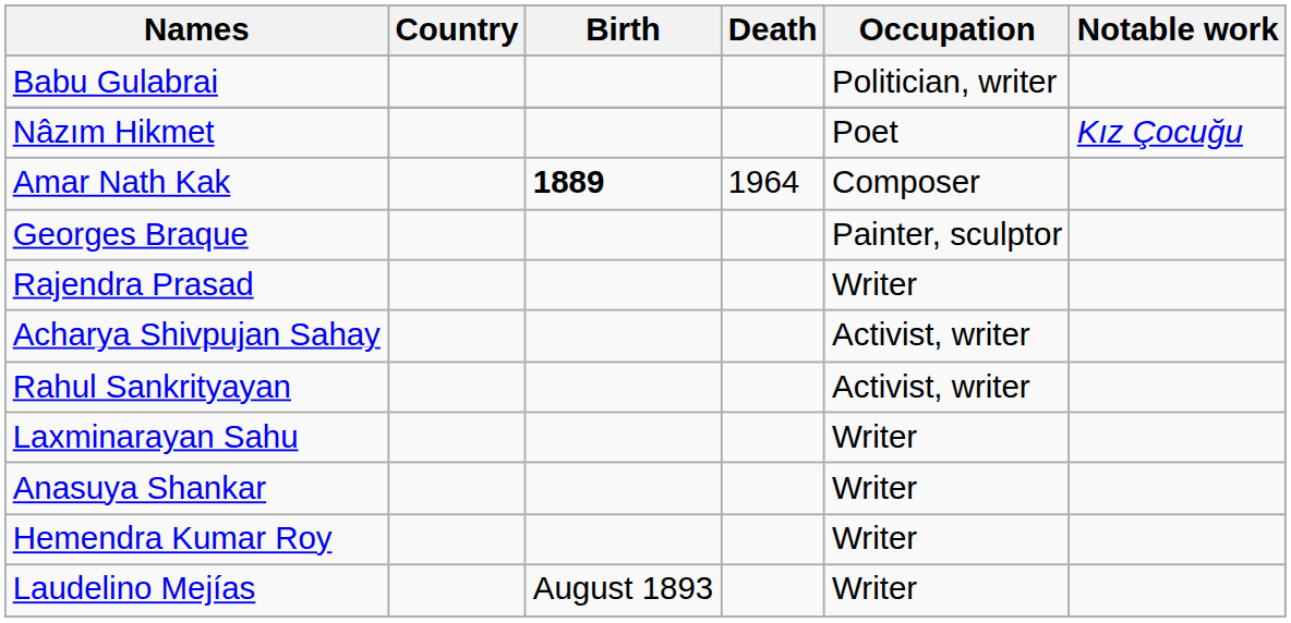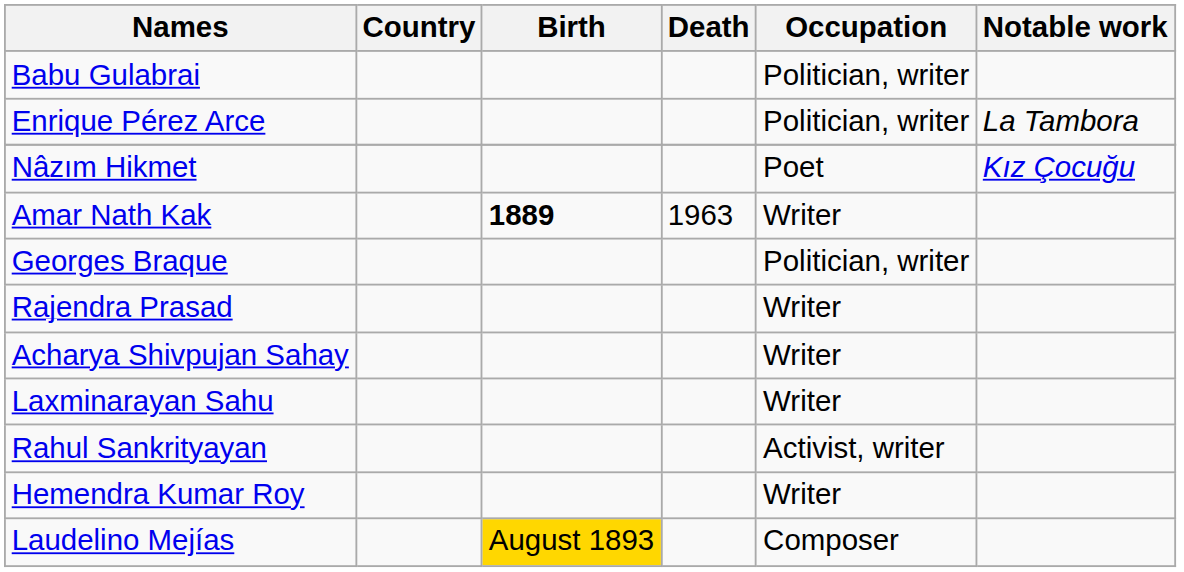 <table class="wikitable sortable" border="1" style="border-spacing:0; style="width:100%;">
 <tr>
 <th>Names</th>
 <th>Country</th>
 <th>Birth</th>
 <th>Death</th>
 <th>Occupation</th>
 <th>Notable work</th>
 </tr>
 <tr>
 <td><a href='#'>Babu Gulabrai</a></td>
 <td></td>
 <td></td>
 <td></td>
 <td>Politician, writer</td>
 <td></td>
 </tr>
 <tr>
+<td><a href='#'>Enrique Pérez Arce</a></td>
+<td></td>
+<td></td>
+<td></td>
+<td>Politician, writer</td>
+<td><em>La Tambora</em></td>
+</tr>
+<tr>
 </tr>
 <tr>
 <td><a href='#'>Nâzım Hikmet</a></td>
 <td></td>
 <td></td>
 <td></td>
 <td>Poet</td>
 <td><em><a href='#'>Kız Çocuğu</a></em></td>
 </tr>
 <tr>
 <td><a href='#'>Amar Nath Kak</a></td>
 <td></td>
 <td><strong>1889</strong></td>
-<td>1964</td>
-<td>Composer</td>
+<td>1963</td>
+<td>Writer</td>
 <td></td>
 </tr>
 <tr>
 <td><a href='#'>Georges Braque</a></td>
 <td></td>
 <td></td>
 <td></td>
-<td>Painter, sculptor</td>
+<td>Politician, writer</td>
 <td></td>
 </tr>
 <tr>
 <td><a href='#'>Rajendra Prasad</a></td>
 <td></td>
 <td></td>
 <td></td>
 <td>Writer</td>
 <td></td>
 </tr>
 <tr>
 <td><a href='#'>Acharya Shivpujan Sahay</a></td>
 <td></td>
 <td></td>
 <td></td>
-<td>Activist, writer</td>
-<td></td>
-</tr>
-<tr>
-<td><a href='#'>Rahul Sankrityayan</a></td>
-<td></td>
-<td></td>
-<td></td>
-<td>Activist, writer</td>
+<td>Writer</td>
 <td></td>
 </tr>
 <tr>
 <td><a href='#'>Laxminarayan Sahu</a></td>
 <td></td>
 <td></td>
 <td></td>
 <td>Writer</td>
 <td></td>
 </tr>
 <tr>
-<td><a href='#'>Anasuya Shankar</a></td>
+<td><a href='#'>Rahul Sankrityayan</a></td>
 <td></td>
 <td></td>
 <td></td>
-<td>Writer</td>
+<td>Activist, writer</td>
 <td></td>
 </tr>
 <tr>
 <td><a href='#'>Hemendra Kumar Roy</a></td>
 <td></td>
 <td></td>
 <td></td>
 <td>Writer</td>
 <td></td>
 </tr>
 <tr>
 <td><a href='#'>Laudelino Mejías</a></td>
 <td></td>
-<td>August 1893</td>
+<td style="background: gold;">August 1893</td>
 <td></td>
-<td>Writer</td>
+<td>Composer</td>
 </tr>
 </table>
